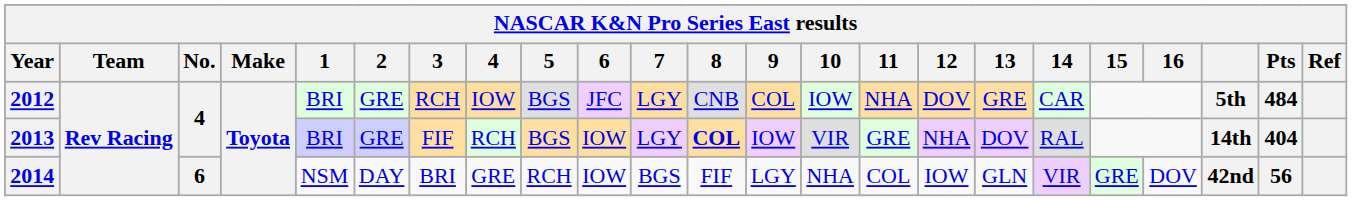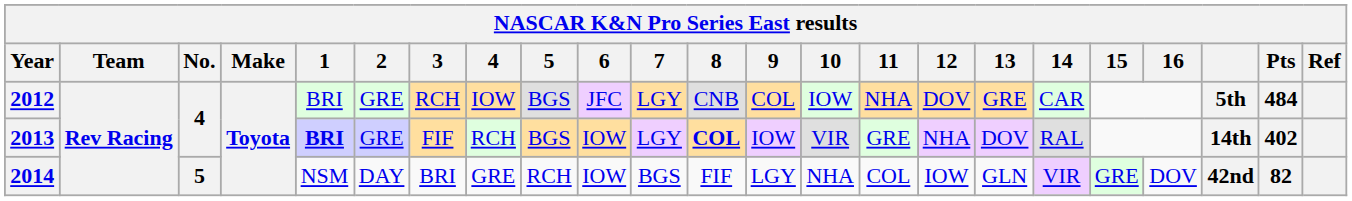 <table class="wikitable" style="text-align:center; font-size:75%">
 <tr>
 <th colspan=23><a href='#'>NASCAR K&N Pro Series East</a> results</th>
 </tr>
 <tr>
 <th>Year</th>
 <th>Team</th>
 <th>No.</th>
 <th>Make</th>
 <th>1</th>
 <th>2</th>
 <th>3</th>
 <th>4</th>
 <th>5</th>
 <th>6</th>
 <th>7</th>
 <th>8</th>
 <th>9</th>
 <th>10</th>
 <th>11</th>
 <th>12</th>
 <th>13</th>
 <th>14</th>
 <th>15</th>
 <th>16</th>
 <th></th>
 <th>Pts</th>
 <th>Ref</th>
 </tr>
 <tr>
 <th><a href='#'>2012</a></th>
 <th rowspan=3><a href='#'>Rev Racing</a></th>
 <th rowspan=2>4</th>
 <th rowspan=3><a href='#'>Toyota</a></th>
 <td style="background:#DFFFDF;"><a href='#'>BRI</a><br></td>
 <td style="background:#DFFFDF;"><a href='#'>GRE</a><br></td>
 <td style="background:#FFDF9F;"><a href='#'>RCH</a><br></td>
 <td style="background:#FFDF9F;"><a href='#'>IOW</a><br></td>
 <td style="background:#DFDFDF;"><a href='#'>BGS</a><br></td>
 <td style="background:#EFCFFF;"><a href='#'>JFC</a><br></td>
 <td style="background:#FFDF9F;"><a href='#'>LGY</a><br></td>
 <td style="background:#DFDFDF;"><a href='#'>CNB</a><br></td>
 <td style="background:#FFDF9F;"><a href='#'>COL</a><br></td>
 <td style="background:#DFFFDF;"><a href='#'>IOW</a><br></td>
 <td style="background:#FFDF9F;"><a href='#'>NHA</a><br></td>
 <td style="background:#FFDF9F;"><a href='#'>DOV</a><br></td>
 <td style="background:#FFDF9F;"><a href='#'>GRE</a><br></td>
 <td style="background:#DFFFDF;"><a href='#'>CAR</a><br></td>
 <td colspan=2></td>
 <th>5th</th>
 <th>484</th>
 <th></th>
 </tr>
 <tr>
 <th><a href='#'>2013</a></th>
-<td style="background:#CFCFFF;"><a href='#'>BRI</a><br></td>
+<td style="background:#CFCFFF;"><strong><a href='#'>BRI</a><br></strong></td>
 <td style="background:#CFCFFF;"><a href='#'>GRE</a><br></td>
 <td style="background:#FFDF9F;"><a href='#'>FIF</a><br></td>
 <td style="background:#DFFFDF;"><a href='#'>RCH</a><br></td>
 <td style="background:#FFDF9F;"><a href='#'>BGS</a><br></td>
 <td style="background:#FFDF9F;"><a href='#'>IOW</a><br></td>
 <td style="background:#EFCFFF;"><a href='#'>LGY</a><br></td>
 <td style="background:#FFDF9F;"><strong><a href='#'>COL</a><br></strong></td>
 <td style="background:#EFCFFF;"><a href='#'>IOW</a><br></td>
 <td style="background:#DFDFDF;"><a href='#'>VIR</a><br></td>
 <td style="background:#DFFFDF;"><a href='#'>GRE</a><br></td>
 <td style="background:#EFCFFF;"><a href='#'>NHA</a><br></td>
 <td style="background:#EFCFFF;"><a href='#'>DOV</a><br></td>
 <td style="background:#DFDFDF;"><a href='#'>RAL</a><br></td>
 <td colspan=2></td>
 <th>14th</th>
-<th>404</th>
+<th>402</th>
 <th></th>
 </tr>
 <tr>
 <th><a href='#'>2014</a></th>
-<th>6</th>
+<th>5</th>
 <td><a href='#'>NSM</a></td>
 <td><a href='#'>DAY</a></td>
 <td><a href='#'>BRI</a></td>
 <td><a href='#'>GRE</a></td>
 <td><a href='#'>RCH</a></td>
 <td><a href='#'>IOW</a></td>
 <td><a href='#'>BGS</a></td>
 <td><a href='#'>FIF</a></td>
 <td><a href='#'>LGY</a></td>
 <td><a href='#'>NHA</a></td>
 <td><a href='#'>COL</a></td>
 <td><a href='#'>IOW</a></td>
 <td><a href='#'>GLN</a></td>
 <td style="background:#EFCFFF;"><a href='#'>VIR</a><br></td>
 <td style="background:#DFFFDF;"><a href='#'>GRE</a><br></td>
 <td><a href='#'>DOV</a></td>
 <th>42nd</th>
-<th>56</th>
+<th>82</th>
 <th></th>
 </tr>
 </table>
